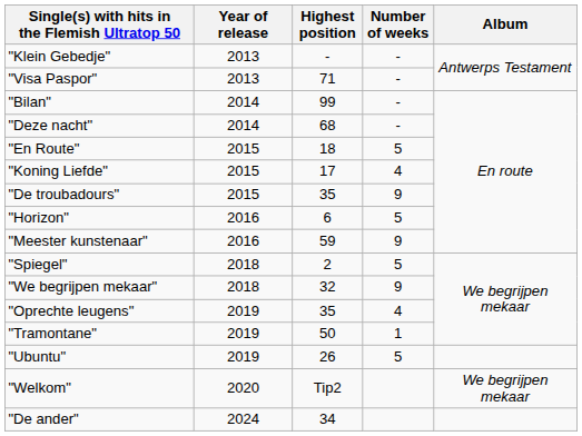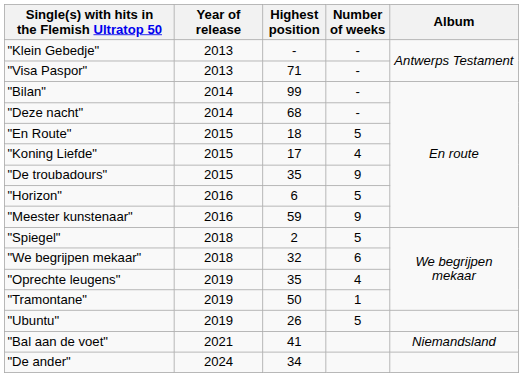 <table class="wikitable" style="text-align: center">
 <tr>
 <th style="width:200px;">Single(s) with hits in<br> the Flemish <a href='#'>Ultratop 50</a></th>
 <th style="width:100px;">Year of<br>release</th>
 <th style="width:70px;">Highest<br>position</th>
 <th style="width:70px;">Number<br>of weeks</th>
 <th style="width:150px;">Album</th>
 </tr>
 <tr>
 <td align="left">"Klein Gebedje"</td>
 <td>2013</td>
 <td>-</td>
 <td>-</td>
 <td rowspan="2"><em>Antwerps Testament</em></td>
 </tr>
 <tr>
 <td align="left">"Visa Paspor"</td>
 <td>2013</td>
 <td>71</td>
 <td>-</td>
 </tr>
 <tr>
 <td align="left">"Bilan"</td>
 <td>2014</td>
 <td>99</td>
 <td>-</td>
 <td rowspan="7"><em>En route</em></td>
 </tr>
 <tr>
 <td align="left">"Deze nacht"</td>
 <td>2014</td>
 <td>68</td>
 <td>-</td>
 </tr>
 <tr>
 <td align="left">"En Route"</td>
 <td>2015</td>
 <td>18</td>
 <td>5</td>
 </tr>
 <tr>
 <td align="left">"Koning Liefde"</td>
 <td>2015</td>
 <td>17</td>
 <td>4</td>
 </tr>
 <tr>
 <td align="left">"De troubadours" <br></td>
 <td>2015</td>
 <td>35</td>
 <td>9</td>
 </tr>
 <tr>
 <td align="left">"Horizon"<br></td>
 <td>2016</td>
 <td>6</td>
 <td>5</td>
 </tr>
 <tr>
 <td align="left">"Meester kunstenaar" <br></td>
 <td>2016</td>
 <td>59</td>
 <td>9</td>
 </tr>
 <tr>
 <td align="left">"Spiegel" <br></td>
 <td>2018</td>
 <td>2</td>
 <td>5</td>
 <td rowspan="4"><em>We begrijpen mekaar</em></td>
 </tr>
 <tr>
 <td align="left">"We begrijpen mekaar"</td>
 <td>2018</td>
 <td>32</td>
-<td>9</td>
+<td>6</td>
 </tr>
 <tr>
 <td align="left">"Oprechte leugens" <br></td>
 <td>2019</td>
 <td>35</td>
 <td>4</td>
 </tr>
 <tr>
 <td align="left">"Tramontane"</td>
 <td>2019</td>
 <td>50</td>
 <td>1</td>
 </tr>
 <tr>
 <td align="left">"Ubuntu"</td>
 <td>2019</td>
 <td>26</td>
 <td>5</td>
 <td></td>
 </tr>
 <tr>
-<td align="left">"Welkom"</td>
-<td>2020</td>
-<td>Tip2</td>
+<td align="left">"Bal aan de voet"</td>
+<td>2021</td>
+<td>41</td>
 <td></td>
-<td><em>We begrijpen mekaar</em></td>
+<td><em>Niemandsland</em></td>
 </tr>
 <tr>
 <td align="left">"De ander"</td>
 <td>2024</td>
 <td>34</td>
 <td></td>
 <td></td>
 </tr>
 </table>
